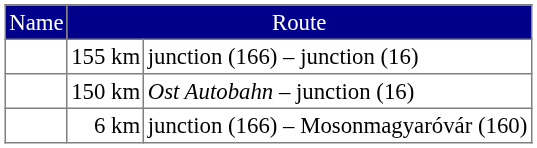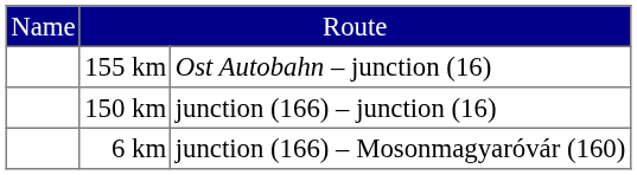 <table border=1 cellpadding=2 style="margin-left:1em; margin-bottom: 1em; color: black; border-collapse: collapse; font-size: 95%;">
 <tr align="center" bgcolor="00008B" style="color: white;">
 <td>Name</td>
 <td colspan=2>Route</td>
 </tr>
 <tr>
 <td></td>
 <td align="right">155 km</td>
-<td> junction  (166) –  junction  (16)</td>
+<td>  <em>Ost Autobahn</em> –  junction  (16)</td>
 </tr>
 <tr>
 <td></td>
 <td align="right">150 km</td>
-<td>  <em>Ost Autobahn</em> –  junction  (16)</td>
+<td> junction  (166) –  junction  (16)</td>
 </tr>
 <tr>
 <td></td>
 <td align="right">6 km</td>
 <td> junction  (166) –  Mosonmagyaróvár  (160)</td>
 </tr>
 </table>
